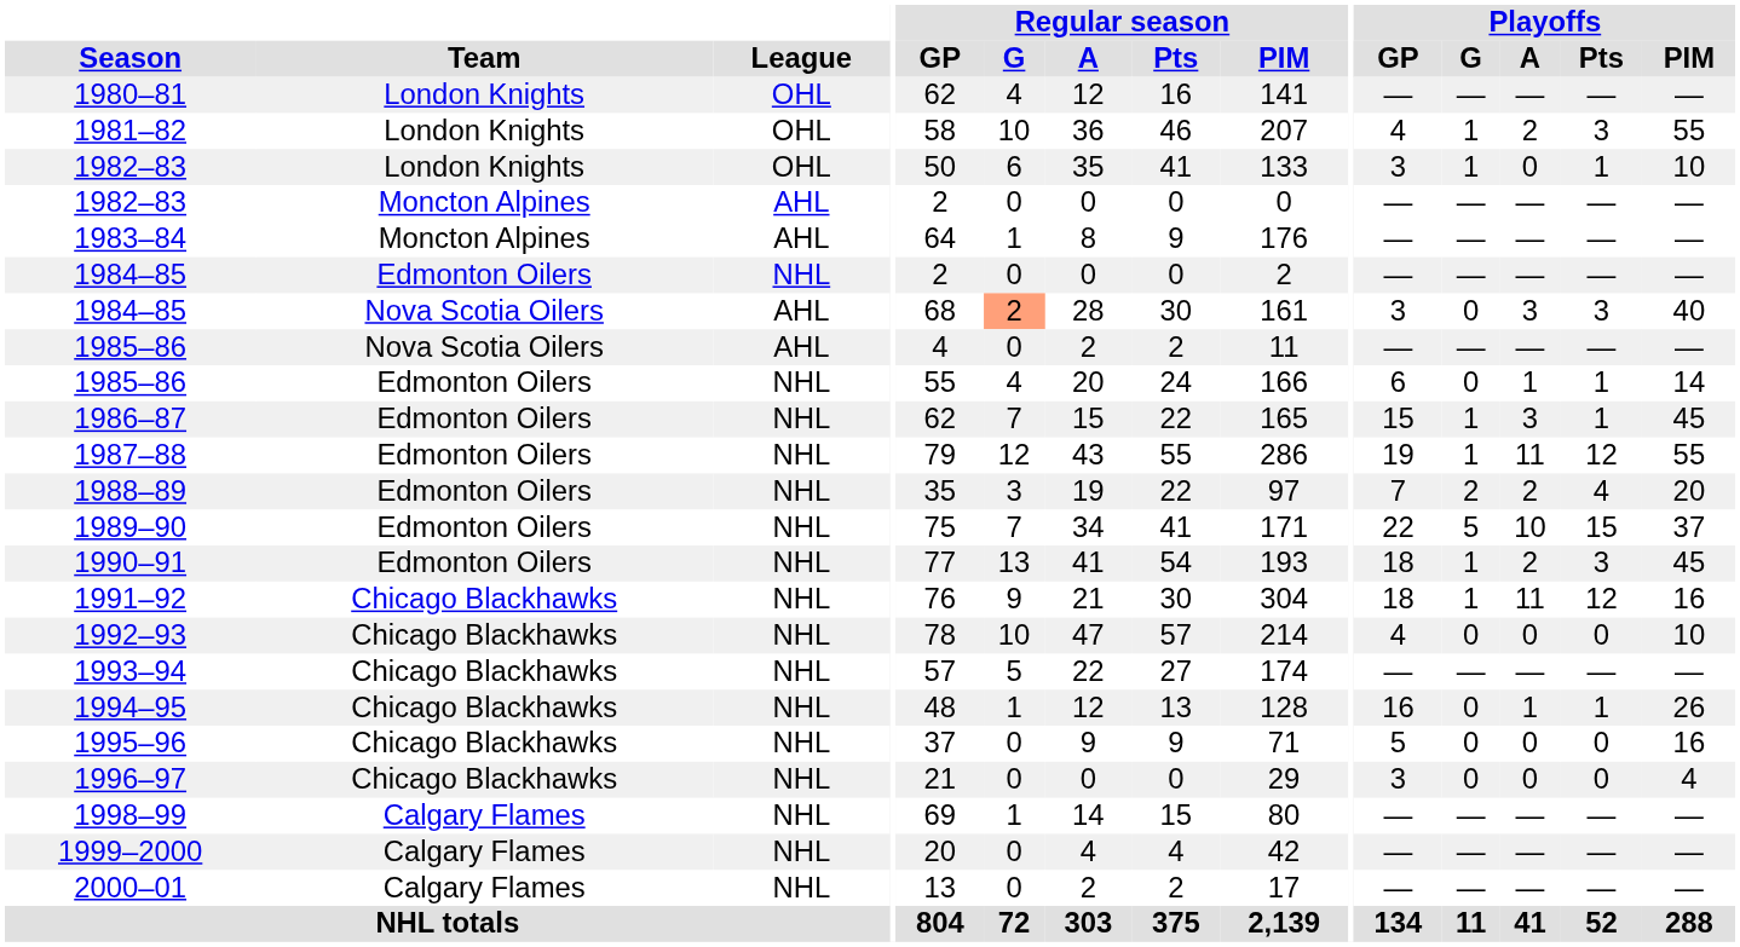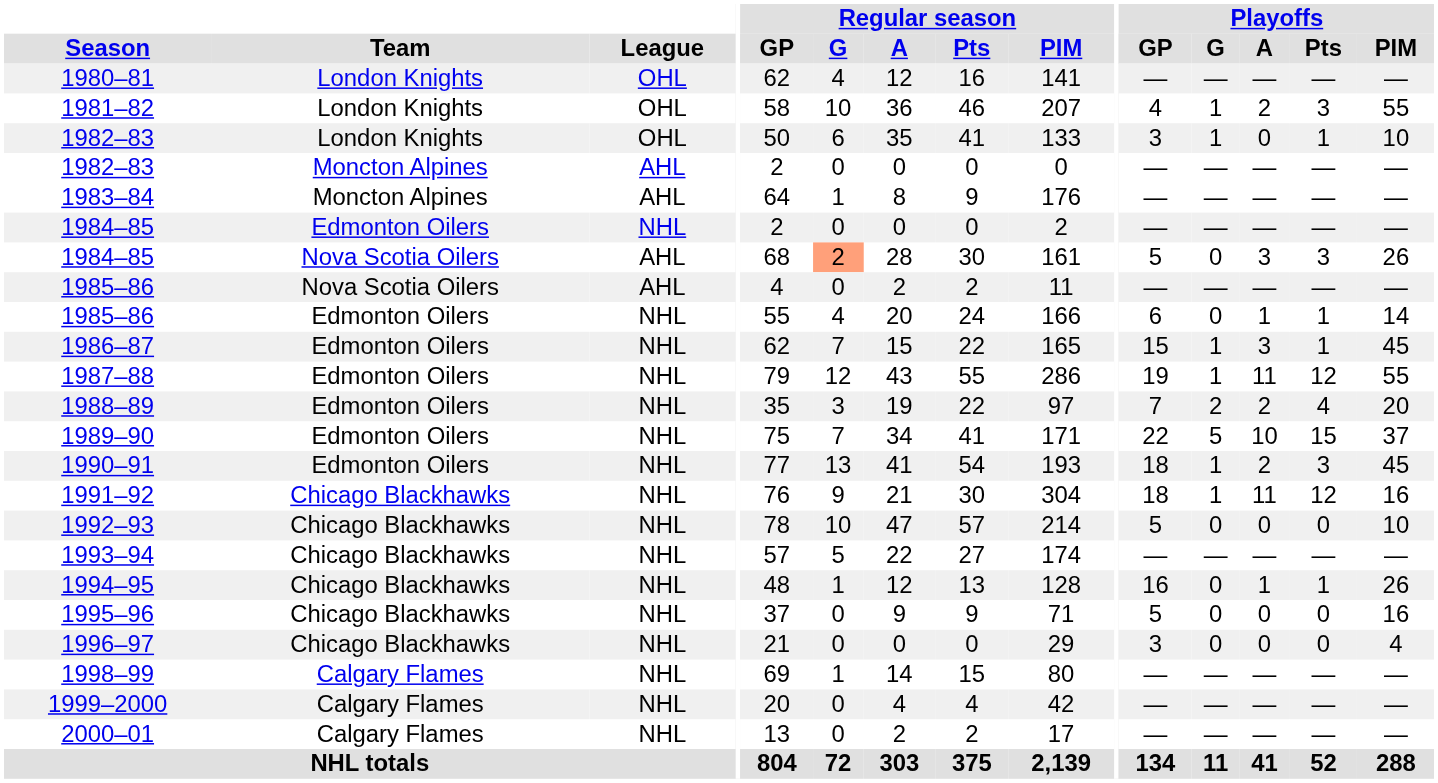 <table border="0" cellpadding="1" cellspacing="0" style="text-align:center; width:60em">
 <tr bgcolor="#e0e0e0">
 <th colspan="3" bgcolor="#ffffff"></th>
 <th rowspan="97" bgcolor="#ffffff"></th>
 <th colspan="5"><a href='#'>Regular season</a></th>
 <th rowspan="97" bgcolor="#ffffff"></th>
 <th colspan="5"><a href='#'>Playoffs</a></th>
 </tr>
 <tr bgcolor="#e0e0e0">
 <th><a href='#'>Season</a></th>
 <th>Team</th>
 <th>League</th>
 <th>GP</th>
 <th><a href='#'>G</a></th>
 <th><a href='#'>A</a></th>
 <th><a href='#'>Pts</a></th>
 <th><a href='#'>PIM</a></th>
 <th>GP</th>
 <th>G</th>
 <th>A</th>
 <th>Pts</th>
 <th>PIM</th>
 </tr>
 <tr bgcolor="#f0f0f0">
 <td><a href='#'>1980–81</a></td>
 <td><a href='#'>London Knights</a></td>
 <td><a href='#'>OHL</a></td>
 <td>62</td>
 <td>4</td>
 <td>12</td>
 <td>16</td>
 <td>141</td>
 <td>—</td>
 <td>—</td>
 <td>—</td>
 <td>—</td>
 <td>—</td>
 </tr>
 <tr>
 <td><a href='#'>1981–82</a></td>
 <td>London Knights</td>
 <td>OHL</td>
 <td>58</td>
 <td>10</td>
 <td>36</td>
 <td>46</td>
 <td>207</td>
 <td>4</td>
 <td>1</td>
 <td>2</td>
 <td>3</td>
 <td>55</td>
 </tr>
 <tr bgcolor="#f0f0f0">
 <td><a href='#'>1982–83</a></td>
 <td>London Knights</td>
 <td>OHL</td>
 <td>50</td>
 <td>6</td>
 <td>35</td>
 <td>41</td>
 <td>133</td>
 <td>3</td>
 <td>1</td>
 <td>0</td>
 <td>1</td>
 <td>10</td>
 </tr>
 <tr>
 <td><a href='#'>1982–83</a></td>
 <td><a href='#'>Moncton Alpines</a></td>
 <td><a href='#'>AHL</a></td>
 <td>2</td>
 <td>0</td>
 <td>0</td>
 <td>0</td>
 <td>0</td>
 <td>—</td>
 <td>—</td>
 <td>—</td>
 <td>—</td>
 <td>—</td>
 </tr>
 <tr>
 <td><a href='#'>1983–84</a></td>
 <td>Moncton Alpines</td>
 <td>AHL</td>
 <td>64</td>
 <td>1</td>
 <td>8</td>
 <td>9</td>
 <td>176</td>
 <td>—</td>
 <td>—</td>
 <td>—</td>
 <td>—</td>
 <td>—</td>
 </tr>
 <tr bgcolor="#f0f0f0">
 <td><a href='#'>1984–85</a></td>
 <td><a href='#'>Edmonton Oilers</a></td>
 <td><a href='#'>NHL</a></td>
 <td>2</td>
 <td>0</td>
 <td>0</td>
 <td>0</td>
 <td>2</td>
 <td>—</td>
 <td>—</td>
 <td>—</td>
 <td>—</td>
 <td>—</td>
 </tr>
 <tr>
 <td><a href='#'>1984–85</a></td>
 <td><a href='#'>Nova Scotia Oilers</a></td>
 <td>AHL</td>
 <td>68</td>
 <td style="background: lightsalmon;">2</td>
 <td>28</td>
 <td>30</td>
 <td>161</td>
-<td>3</td>
+<td>5</td>
 <td>0</td>
 <td>3</td>
 <td>3</td>
-<td>40</td>
+<td>26</td>
 </tr>
 <tr bgcolor="#f0f0f0">
 <td><a href='#'>1985–86</a></td>
 <td>Nova Scotia Oilers</td>
 <td>AHL</td>
 <td>4</td>
 <td>0</td>
 <td>2</td>
 <td>2</td>
 <td>11</td>
 <td>—</td>
 <td>—</td>
 <td>—</td>
 <td>—</td>
 <td>—</td>
 </tr>
 <tr>
 <td><a href='#'>1985–86</a></td>
 <td>Edmonton Oilers</td>
 <td>NHL</td>
 <td>55</td>
 <td>4</td>
 <td>20</td>
 <td>24</td>
 <td>166</td>
 <td>6</td>
 <td>0</td>
 <td>1</td>
 <td>1</td>
 <td>14</td>
 </tr>
 <tr bgcolor="#f0f0f0">
 <td><a href='#'>1986–87</a></td>
 <td>Edmonton Oilers</td>
 <td>NHL</td>
 <td>62</td>
 <td>7</td>
 <td>15</td>
 <td>22</td>
 <td>165</td>
 <td>15</td>
 <td>1</td>
 <td>3</td>
 <td>1</td>
 <td>45</td>
 </tr>
 <tr>
 <td><a href='#'>1987–88</a></td>
 <td>Edmonton Oilers</td>
 <td>NHL</td>
 <td>79</td>
 <td>12</td>
 <td>43</td>
 <td>55</td>
 <td>286</td>
 <td>19</td>
 <td>1</td>
 <td>11</td>
 <td>12</td>
 <td>55</td>
 </tr>
 <tr bgcolor="#f0f0f0">
 <td><a href='#'>1988–89</a></td>
 <td>Edmonton Oilers</td>
 <td>NHL</td>
 <td>35</td>
 <td>3</td>
 <td>19</td>
 <td>22</td>
 <td>97</td>
 <td>7</td>
 <td>2</td>
 <td>2</td>
 <td>4</td>
 <td>20</td>
 </tr>
 <tr>
 <td><a href='#'>1989–90</a></td>
 <td>Edmonton Oilers</td>
 <td>NHL</td>
 <td>75</td>
 <td>7</td>
 <td>34</td>
 <td>41</td>
 <td>171</td>
 <td>22</td>
 <td>5</td>
 <td>10</td>
 <td>15</td>
 <td>37</td>
 </tr>
 <tr bgcolor="#f0f0f0">
 <td><a href='#'>1990–91</a></td>
 <td>Edmonton Oilers</td>
 <td>NHL</td>
 <td>77</td>
 <td>13</td>
 <td>41</td>
 <td>54</td>
 <td>193</td>
 <td>18</td>
 <td>1</td>
 <td>2</td>
 <td>3</td>
 <td>45</td>
 </tr>
 <tr>
 <td><a href='#'>1991–92</a></td>
 <td><a href='#'>Chicago Blackhawks</a></td>
 <td>NHL</td>
 <td>76</td>
 <td>9</td>
 <td>21</td>
 <td>30</td>
 <td>304</td>
 <td>18</td>
 <td>1</td>
 <td>11</td>
 <td>12</td>
 <td>16</td>
 </tr>
 <tr bgcolor="#f0f0f0">
 <td><a href='#'>1992–93</a></td>
 <td>Chicago Blackhawks</td>
 <td>NHL</td>
 <td>78</td>
 <td>10</td>
 <td>47</td>
 <td>57</td>
 <td>214</td>
-<td>4</td>
+<td>5</td>
 <td>0</td>
 <td>0</td>
 <td>0</td>
 <td>10</td>
 </tr>
 <tr>
 <td><a href='#'>1993–94</a></td>
 <td>Chicago Blackhawks</td>
 <td>NHL</td>
 <td>57</td>
 <td>5</td>
 <td>22</td>
 <td>27</td>
 <td>174</td>
 <td>—</td>
 <td>—</td>
 <td>—</td>
 <td>—</td>
 <td>—</td>
 </tr>
 <tr bgcolor="#f0f0f0">
 <td><a href='#'>1994–95</a></td>
 <td>Chicago Blackhawks</td>
 <td>NHL</td>
 <td>48</td>
 <td>1</td>
 <td>12</td>
 <td>13</td>
 <td>128</td>
 <td>16</td>
 <td>0</td>
 <td>1</td>
 <td>1</td>
 <td>26</td>
 </tr>
 <tr>
 <td><a href='#'>1995–96</a></td>
 <td>Chicago Blackhawks</td>
 <td>NHL</td>
 <td>37</td>
 <td>0</td>
 <td>9</td>
 <td>9</td>
 <td>71</td>
 <td>5</td>
 <td>0</td>
 <td>0</td>
 <td>0</td>
 <td>16</td>
 </tr>
 <tr bgcolor="#f0f0f0">
 <td><a href='#'>1996–97</a></td>
 <td>Chicago Blackhawks</td>
 <td>NHL</td>
 <td>21</td>
 <td>0</td>
 <td>0</td>
 <td>0</td>
 <td>29</td>
 <td>3</td>
 <td>0</td>
 <td>0</td>
 <td>0</td>
 <td>4</td>
 </tr>
 <tr>
 <td><a href='#'>1998–99</a></td>
 <td><a href='#'>Calgary Flames</a></td>
 <td>NHL</td>
 <td>69</td>
 <td>1</td>
 <td>14</td>
 <td>15</td>
 <td>80</td>
 <td>—</td>
 <td>—</td>
 <td>—</td>
 <td>—</td>
 <td>—</td>
 </tr>
 <tr bgcolor="#f0f0f0">
 <td><a href='#'>1999–2000</a></td>
 <td>Calgary Flames</td>
 <td>NHL</td>
 <td>20</td>
 <td>0</td>
 <td>4</td>
 <td>4</td>
 <td>42</td>
 <td>—</td>
 <td>—</td>
 <td>—</td>
 <td>—</td>
 <td>—</td>
 </tr>
 <tr>
 <td><a href='#'>2000–01</a></td>
 <td>Calgary Flames</td>
 <td>NHL</td>
 <td>13</td>
 <td>0</td>
 <td>2</td>
 <td>2</td>
 <td>17</td>
 <td>—</td>
 <td>—</td>
 <td>—</td>
 <td>—</td>
 <td>—</td>
 </tr>
 <tr bgcolor="#e0e0e0">
 <th colspan="3">NHL totals</th>
 <th>804</th>
 <th>72</th>
 <th>303</th>
 <th>375</th>
 <th>2,139</th>
 <th>134</th>
 <th>11</th>
 <th>41</th>
 <th>52</th>
 <th>288</th>
 </tr>
 </table>
